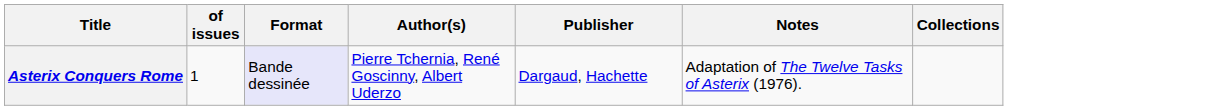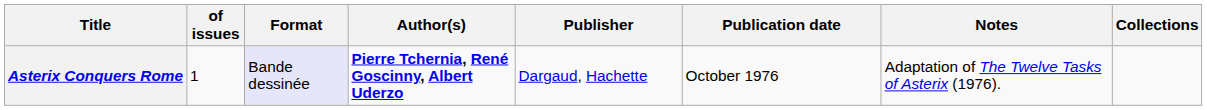 <table class="wikitable">
 <tr>
 <th>Title</th>
 <th style="width:40pt"> of issues</th>
 <th style="width:75pt">Format</th>
 <th style="width:125pt">Author(s)</th>
 <th style="width:125pt">Publisher</th>
+<th style="width:150pt">Publication date</th>
 <th style="width:175pt">Notes</th>
 <th>Collections</th>
 </tr>
 <tr>
 <th><em><a href='#'>Asterix Conquers Rome</a></em> <br> </th>
 <td>1</td>
 <td style="background: lavender;">Bande dessinée</td>
-<td><a href='#'>Pierre Tchernia</a>, <a href='#'>René Goscinny</a>, <a href='#'>Albert Uderzo</a></td>
+<td><strong><a href='#'>Pierre Tchernia</a>, <a href='#'>René Goscinny</a>, <a href='#'>Albert Uderzo</a></strong></td>
 <td><a href='#'>Dargaud</a>, <a href='#'>Hachette</a></td>
+<td>October 1976</td>
 <td>Adaptation of <em><a href='#'>The Twelve Tasks of Asterix</a></em> (1976).</td>
 <td></td>
 </tr>
 </table>
